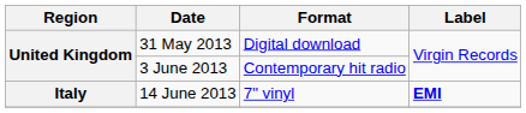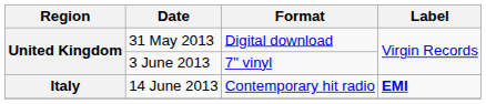 <table class="wikitable plainrowheaders">
 <tr>
 <th>Region</th>
 <th>Date</th>
 <th>Format</th>
 <th>Label</th>
 </tr>
 <tr>
 <th scope="row" rowspan="2">United Kingdom</th>
 <td>31 May 2013</td>
 <td><a href='#'>Digital download</a></td>
 <td rowspan="2"><a href='#'>Virgin Records</a></td>
 </tr>
 <tr>
 <td>3 June 2013</td>
-<td><a href='#'>Contemporary hit radio</a></td>
+<td><a href='#'>7" vinyl</a></td>
 </tr>
 <tr>
 <th scope="row">Italy</th>
 <td>14 June 2013</td>
-<td><a href='#'>7" vinyl</a></td>
+<td><a href='#'>Contemporary hit radio</a></td>
 <td><strong><a href='#'>EMI</a></strong></td>
 </tr>
 <tr>
 </tr>
 </table>
